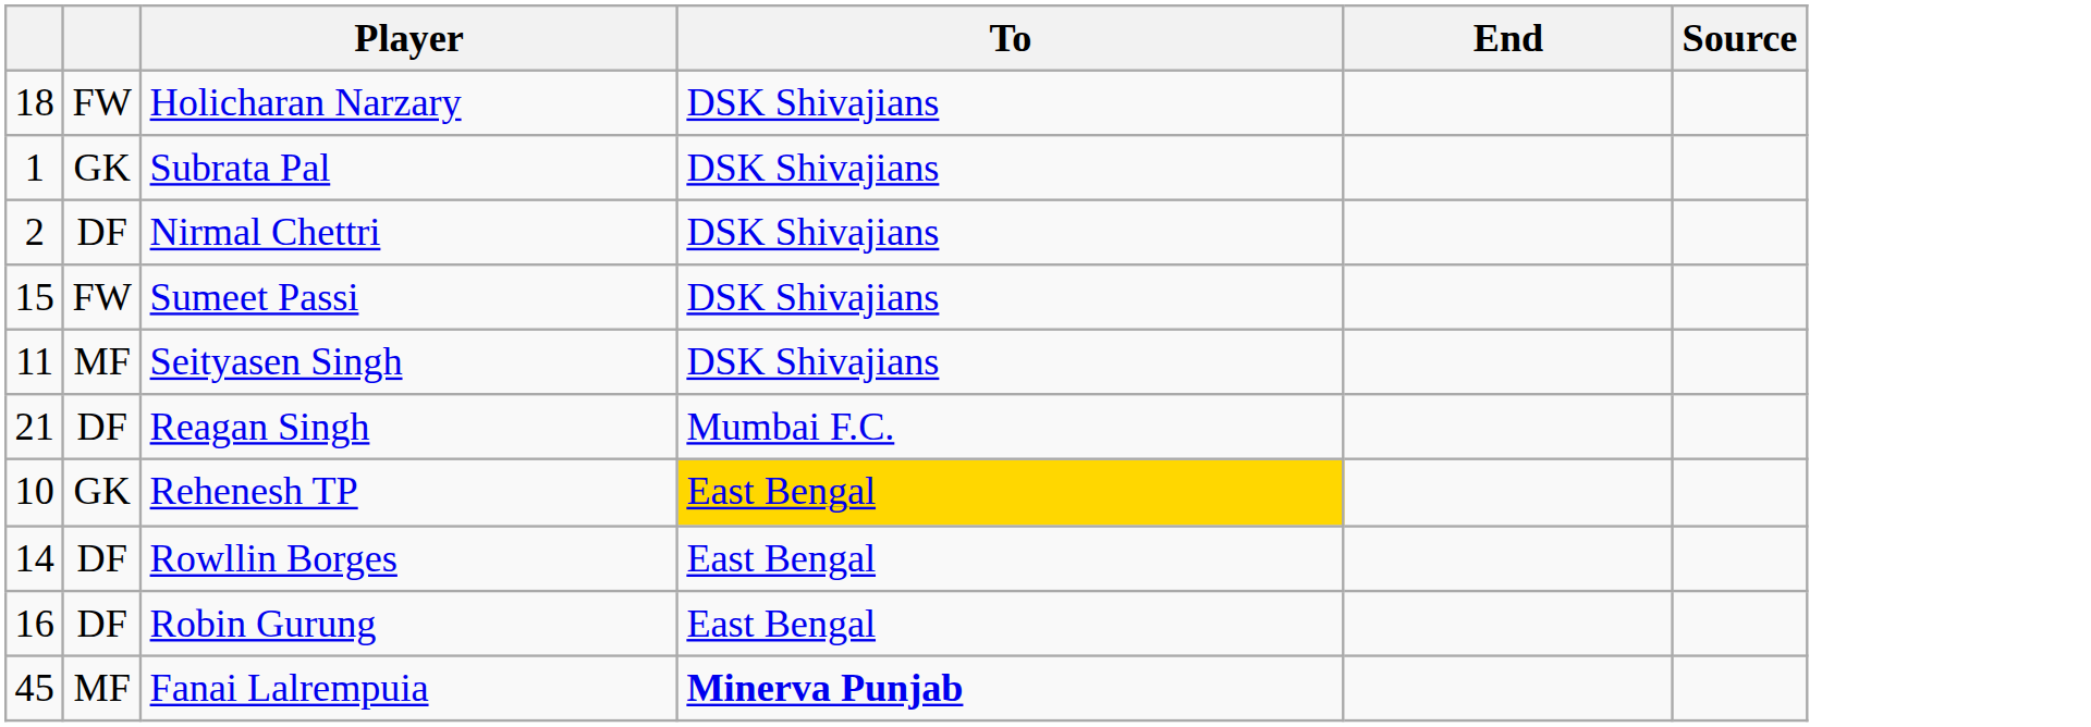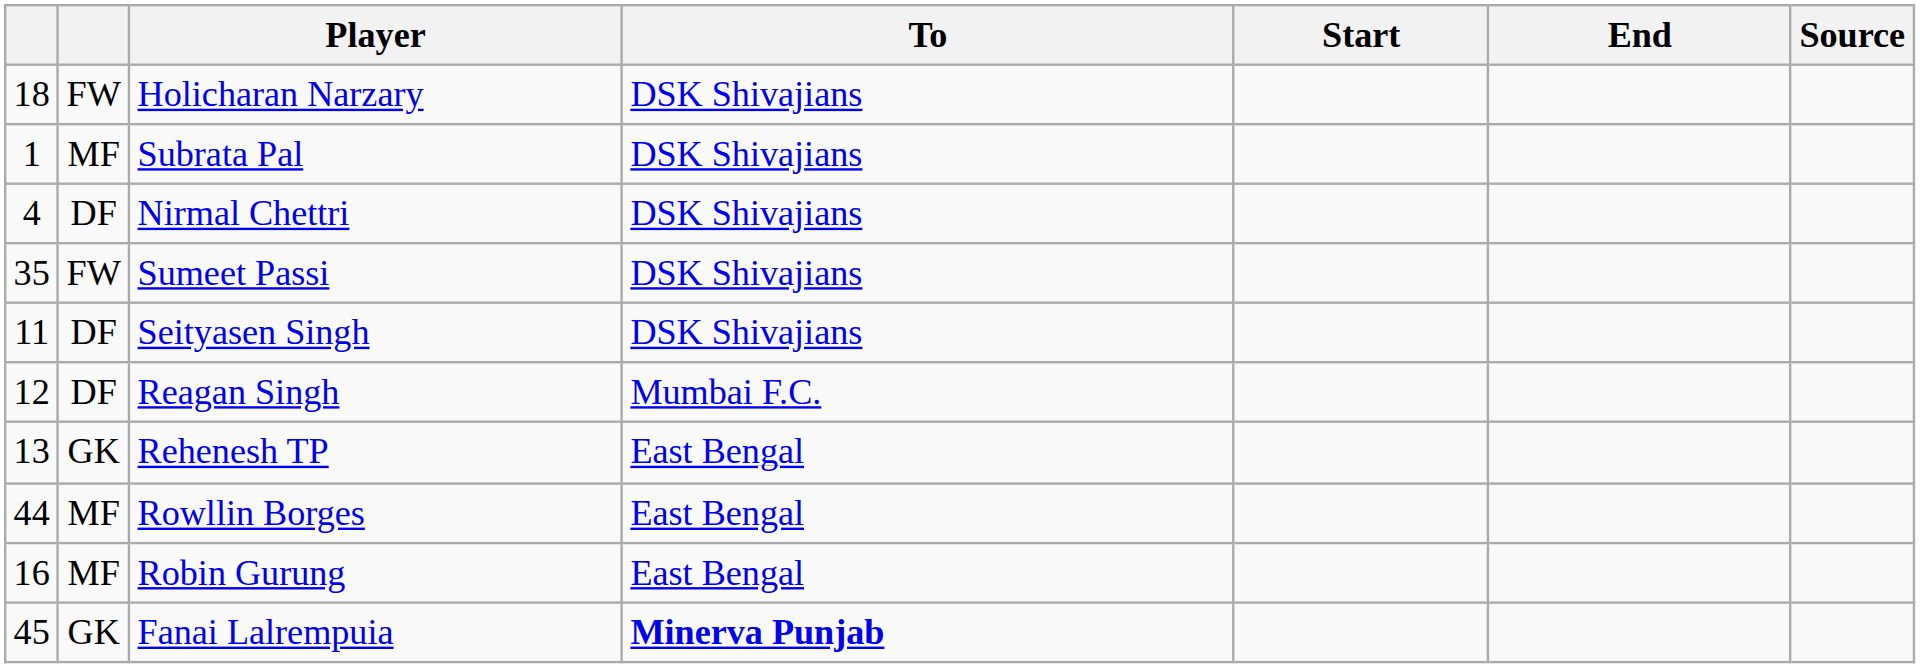 <table class="wikitable plainrowheaders sortable" style="font-size:95%">
 <tr>
 <th></th>
 <th></th>
 <th scope="col" style="width:200px;"><strong>Player</strong></th>
 <th scope="col" style="width:250px;"><strong>To</strong></th>
+<th scope="col" style="width:100px;"><strong>Start</strong></th>
 <th scope="col" style="width:120px;"><strong>End</strong></th>
 <th><strong>Source</strong></th>
 </tr>
 <tr>
 <td align=center>18</td>
 <td align=center>FW</td>
 <td> <a href='#'>Holicharan Narzary</a></td>
 <td> <a href='#'>DSK Shivajians</a></td>
 <td align=center></td>
 <td align=center></td>
+<td align=center></td>
 </tr>
 <tr>
 <td align=center>1</td>
-<td align=center>GK</td>
+<td align=center>MF</td>
 <td> <a href='#'>Subrata Pal</a></td>
 <td> <a href='#'>DSK Shivajians</a></td>
 <td align=center></td>
 <td align=center></td>
+<td align=center></td>
 </tr>
 <tr>
-<td align=center>2</td>
+<td align=center>4</td>
 <td align=center>DF</td>
 <td> <a href='#'>Nirmal Chettri</a></td>
 <td> <a href='#'>DSK Shivajians</a></td>
 <td align=center></td>
 <td align=center></td>
+<td align=center></td>
 </tr>
 <tr>
-<td align=center>15</td>
+<td align=center>35</td>
 <td align=center>FW</td>
 <td> <a href='#'>Sumeet Passi</a></td>
 <td> <a href='#'>DSK Shivajians</a></td>
 <td align=center></td>
 <td align=center></td>
+<td align=center></td>
 </tr>
 <tr>
 <td align=center>11</td>
-<td align=center>MF</td>
+<td align=center>DF</td>
 <td> <a href='#'>Seityasen Singh</a></td>
 <td> <a href='#'>DSK Shivajians</a></td>
 <td align=center></td>
 <td align=center></td>
+<td align=center></td>
 </tr>
 <tr>
-<td align=center>21</td>
+<td align=center>12</td>
 <td align=center>DF</td>
 <td> <a href='#'>Reagan Singh</a></td>
 <td> <a href='#'>Mumbai F.C.</a></td>
 <td align=center></td>
 <td align=center></td>
+<td align=center></td>
 </tr>
 <tr>
-<td align=center>10</td>
+<td align=center>13</td>
 <td align=center>GK</td>
 <td> <a href='#'>Rehenesh TP</a></td>
-<td style="background: gold;"> <a href='#'>East Bengal</a></td>
+<td> <a href='#'>East Bengal</a></td>
+<td align=center></td>
 <td align=center></td>
 <td align=center></td>
 </tr>
 <tr>
-<td align=center>14</td>
-<td align=center>DF</td>
+<td align=center>44</td>
+<td align=center>MF</td>
 <td> <a href='#'>Rowllin Borges</a></td>
 <td> <a href='#'>East Bengal</a></td>
+<td align=center></td>
 <td align=center></td>
 <td align=center></td>
 </tr>
 <tr>
 <td align=center>16</td>
-<td align=center>DF</td>
+<td align=center>MF</td>
 <td> <a href='#'>Robin Gurung</a></td>
 <td> <a href='#'>East Bengal</a></td>
+<td align=center></td>
 <td align=center></td>
 <td align=center></td>
 </tr>
 <tr>
 <td align=center>45</td>
-<td align=center>MF</td>
+<td align=center>GK</td>
 <td> <a href='#'>Fanai Lalrempuia</a></td>
 <td><strong> <a href='#'>Minerva Punjab</a></strong></td>
 <td align=center></td>
 <td align=center></td>
+<td align=center></td>
 </tr>
 </table>
